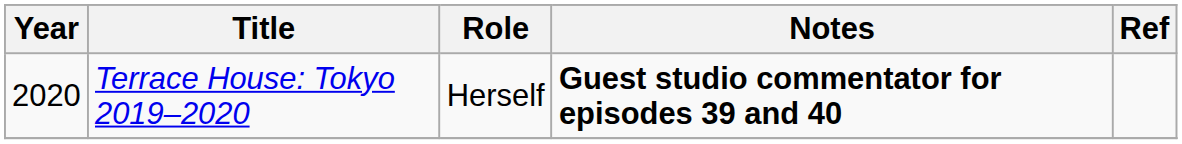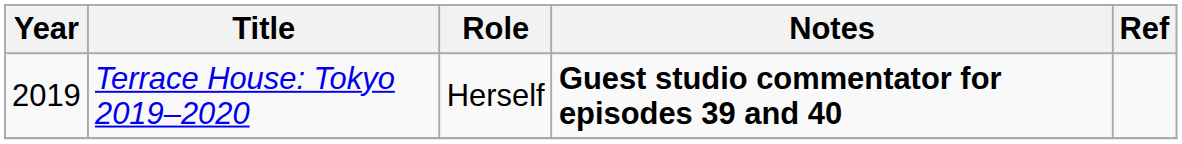 <table class="wikitable">
 <tr>
 <th>Year</th>
 <th>Title</th>
 <th>Role</th>
 <th>Notes</th>
 <th>Ref</th>
 </tr>
 <tr>
-<td>2020</td>
+<td>2019</td>
 <td><em><a href='#'>Terrace House: Tokyo 2019–2020</a></em></td>
 <td>Herself</td>
 <td><strong>Guest studio commentator for episodes 39 and 40</strong></td>
 <td></td>
 </tr>
 <tr>
 </tr>
 </table>
